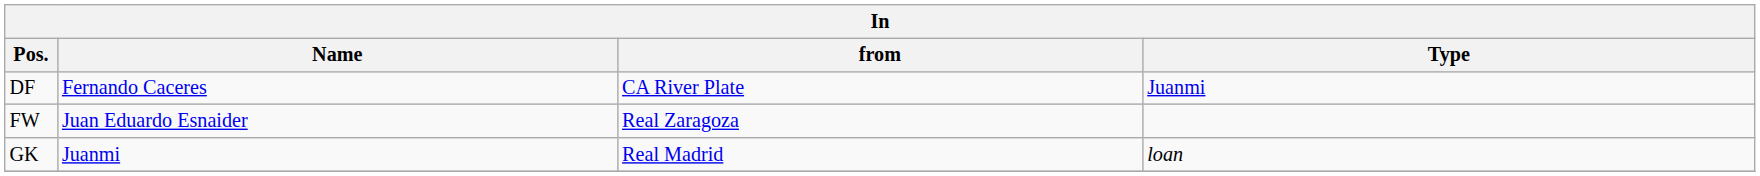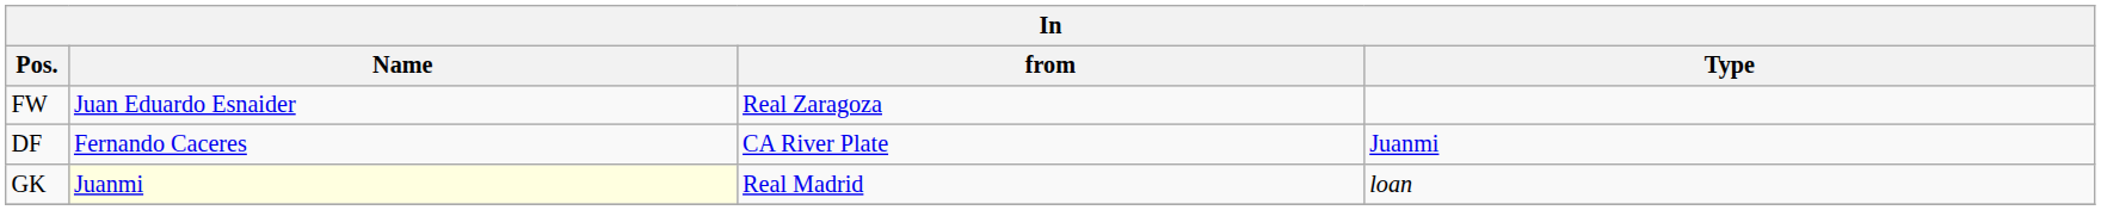 <table class="wikitable" style="font-size:90%;width:99%;">
 <tr>
 <th colspan="4">In</th>
 </tr>
 <tr>
 <th width=3%>Pos.</th>
 <th width=32%>Name</th>
 <th width=30%>from</th>
 <th width=35%>Type</th>
 </tr>
 <tr>
+<td>FW</td>
+<td><a href='#'>Juan Eduardo Esnaider</a></td>
+<td><a href='#'>Real Zaragoza</a></td>
+<td></td>
+</tr>
+<tr>
 <td>DF</td>
 <td><a href='#'>Fernando Caceres</a></td>
 <td><a href='#'>CA River Plate</a></td>
 <td><a href='#'>Juanmi</a></td>
 </tr>
 <tr>
-<td>FW</td>
-<td><a href='#'>Juan Eduardo Esnaider</a></td>
-<td><a href='#'>Real Zaragoza</a></td>
-<td></td>
-</tr>
-<tr>
 <td>GK</td>
-<td><a href='#'>Juanmi</a></td>
+<td style="background: lightyellow;"><a href='#'>Juanmi</a></td>
 <td><a href='#'>Real Madrid</a></td>
 <td><em>loan</em></td>
 </tr>
 <tr>
 </tr>
 </table>
